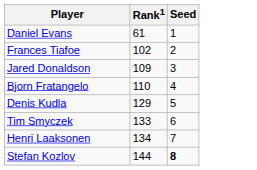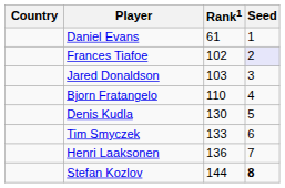 <table class="sortable wikitable">
 <tr>
+<th width="70">Country</th>
 <th width="175">Player</th>
 <th>Rank<sup>1</sup></th>
 <th>Seed</th>
 </tr>
 <tr>
+<td></td>
 <td><a href='#'>Daniel Evans</a></td>
 <td>61</td>
 <td>1</td>
 </tr>
 <tr>
+<td></td>
 <td><a href='#'>Frances Tiafoe</a></td>
 <td>102</td>
-<td>2</td>
+<td style="background: lavender;">2</td>
 </tr>
 <tr>
+<td></td>
 <td><a href='#'>Jared Donaldson</a></td>
-<td>109</td>
+<td>103</td>
 <td>3</td>
 </tr>
 <tr>
+<td></td>
 <td><a href='#'>Bjorn Fratangelo</a></td>
 <td>110</td>
 <td>4</td>
 </tr>
 <tr>
+<td></td>
 <td><a href='#'>Denis Kudla</a></td>
-<td>129</td>
+<td>130</td>
 <td>5</td>
 </tr>
 <tr>
+<td></td>
 <td><a href='#'>Tim Smyczek</a></td>
 <td>133</td>
 <td>6</td>
 </tr>
 <tr>
+<td></td>
 <td><a href='#'>Henri Laaksonen</a></td>
-<td>134</td>
+<td>136</td>
 <td>7</td>
 </tr>
 <tr>
+<td></td>
 <td><a href='#'>Stefan Kozlov</a></td>
 <td>144</td>
 <td><strong>8</strong></td>
 </tr>
 </table>
